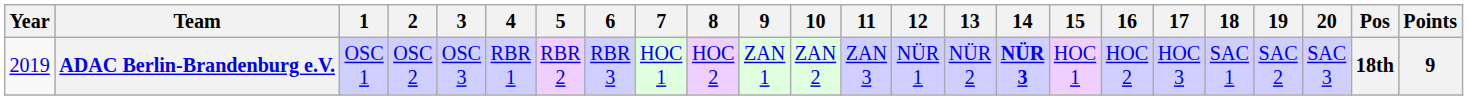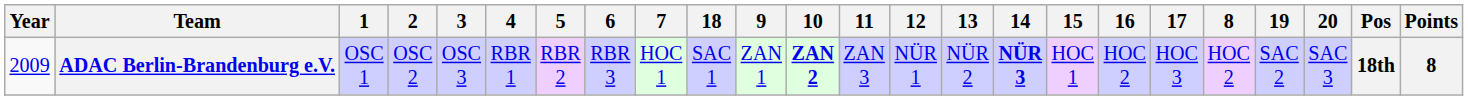 <table class="wikitable" style="text-align:center; font-size:85%">
 <tr>
 <th>Year</th>
 <th>Team</th>
 <th>1</th>
 <th>2</th>
 <th>3</th>
 <th>4</th>
 <th>5</th>
 <th>6</th>
 <th>7</th>
-<th>8</th>
+<th>18</th>
 <th>9</th>
 <th>10</th>
 <th>11</th>
 <th>12</th>
 <th>13</th>
 <th>14</th>
 <th>15</th>
 <th>16</th>
 <th>17</th>
-<th>18</th>
+<th>8</th>
 <th>19</th>
 <th>20</th>
 <th>Pos</th>
 <th>Points</th>
 </tr>
 <tr>
-<td><a href='#'>2019</a></td>
+<td><a href='#'>2009</a></td>
 <th nowrap><a href='#'>ADAC Berlin-Brandenburg e.V.</a></th>
 <td style="background:#CFCFFF;"><a href='#'>OSC<br>1</a><br></td>
 <td style="background:#CFCFFF;"><a href='#'>OSC<br>2</a><br></td>
 <td style="background:#CFCFFF;"><a href='#'>OSC<br>3</a><br></td>
 <td style="background:#CFCFFF;"><a href='#'>RBR<br>1</a><br></td>
 <td style="background:#EFCFFF;"><a href='#'>RBR<br>2</a><br></td>
 <td style="background:#CFCFFF;"><a href='#'>RBR<br>3</a><br></td>
 <td style="background:#DFFFDF;"><a href='#'>HOC<br>1</a><br></td>
-<td style="background:#EFCFFF;"><a href='#'>HOC<br>2</a><br></td>
+<td style="background:#CFCFFF;"><a href='#'>SAC<br>1</a><br></td>
 <td style="background:#DFFFDF;"><a href='#'>ZAN<br>1</a><br></td>
-<td style="background:#DFFFDF;"><a href='#'>ZAN<br>2</a><br></td>
+<td style="background:#DFFFDF;"><strong><a href='#'>ZAN<br>2</a><br></strong></td>
 <td style="background:#CFCFFF;"><a href='#'>ZAN<br>3</a><br></td>
 <td style="background:#CFCFFF;"><a href='#'>NÜR<br>1</a><br></td>
 <td style="background:#CFCFFF;"><a href='#'>NÜR<br>2</a><br></td>
 <td style="background:#CFCFFF;"><strong><a href='#'>NÜR<br>3</a><br></strong></td>
 <td style="background:#EFCFFF;"><a href='#'>HOC<br>1</a><br></td>
 <td style="background:#CFCFFF;"><a href='#'>HOC<br>2</a><br></td>
 <td style="background:#CFCFFF;"><a href='#'>HOC<br>3</a><br></td>
-<td style="background:#CFCFFF;"><a href='#'>SAC<br>1</a><br></td>
+<td style="background:#EFCFFF;"><a href='#'>HOC<br>2</a><br></td>
 <td style="background:#CFCFFF;"><a href='#'>SAC<br>2</a><br></td>
 <td style="background:#CFCFFF;"><a href='#'>SAC<br>3</a><br></td>
 <th>18th</th>
-<th>9</th>
+<th>8</th>
 </tr>
 </table>
